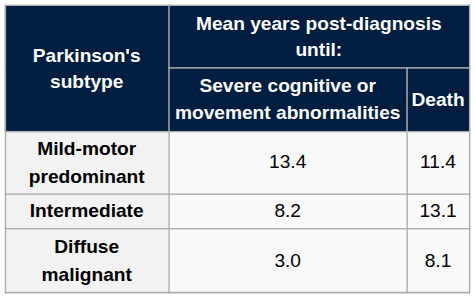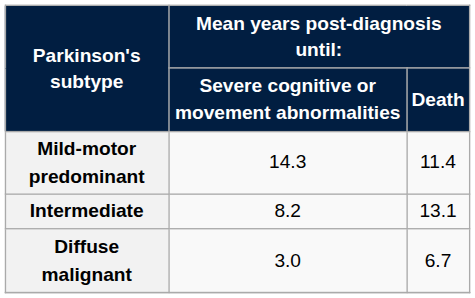 <table class="wikitable" style="float:right; margin-left:1em; font-size:90%; line-height:1.4em; width:350px;">
 <tr>
 <th rowspan="2" style="background:#011E41;color:white;text-align:center;">Parkinson's subtype</th>
 <th colspan="2" style="background:#011E41;color:white;text-align:center;">Mean years post-diagnosis until:</th>
 </tr>
 <tr>
 <th style="background:#011E41;color:white;">Severe cognitive or movement abnormalities</th>
 <th style="background:#011E41;color:white;">Death</th>
 </tr>
 <tr>
 <th>Mild-motor predominant</th>
-<td style="text-align:center;">13.4</td>
+<td style="text-align:center;">14.3</td>
 <td style="text-align:center;">11.4</td>
 </tr>
 <tr>
 <th>Intermediate</th>
 <td style="text-align:center;">8.2</td>
 <td style="text-align:center;">13.1</td>
 </tr>
 <tr>
 <th>Diffuse malignant</th>
 <td style="text-align:center;">3.0</td>
-<td style="text-align:center;">8.1</td>
+<td style="text-align:center;">6.7</td>
 </tr>
 <tr>
 </tr>
 </table>
